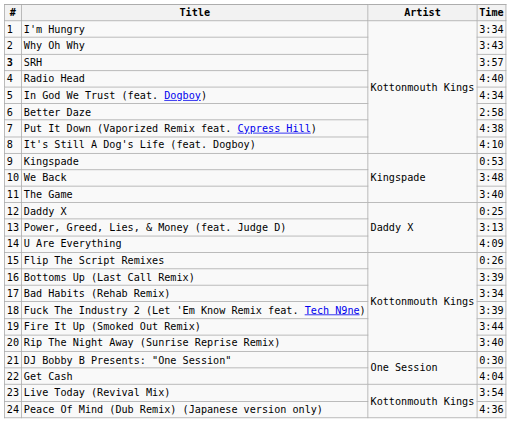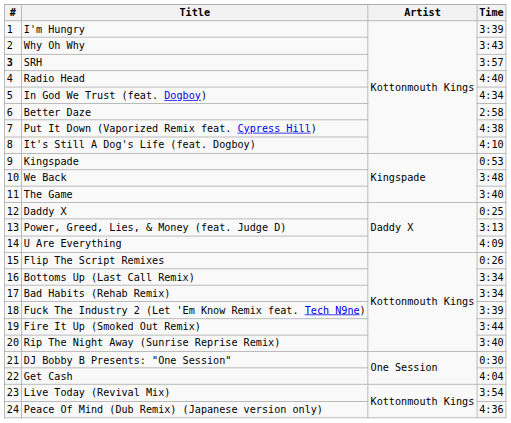 <table class="wikitable">
 <tr>
 </tr>
 <tr>
 <th align="center">#</th>
 <th align="center">Title</th>
 <th align="center">Artist</th>
 <th align="center">Time</th>
 </tr>
 <tr>
 <td>1</td>
 <td>I'm Hungry</td>
 <td rowspan=8>Kottonmouth Kings</td>
-<td>3:34</td>
+<td>3:39</td>
 </tr>
 <tr>
 <td>2</td>
 <td>Why Oh Why</td>
 <td>3:43</td>
 </tr>
 <tr>
 <td><strong>3</strong></td>
 <td>SRH</td>
 <td>3:57</td>
 </tr>
 <tr>
 <td>4</td>
 <td>Radio Head</td>
 <td>4:40</td>
 </tr>
 <tr>
 <td>5</td>
 <td>In God We Trust (feat. <a href='#'>Dogboy</a>)</td>
 <td>4:34</td>
 </tr>
 <tr>
 <td>6</td>
 <td>Better Daze</td>
 <td>2:58</td>
 </tr>
 <tr>
 <td>7</td>
 <td>Put It Down (Vaporized Remix feat. <a href='#'>Cypress Hill</a>)</td>
 <td>4:38</td>
 </tr>
 <tr>
 <td>8</td>
 <td>It's Still A Dog's Life (feat. Dogboy)</td>
 <td>4:10</td>
 </tr>
 <tr>
 <td>9</td>
 <td>Kingspade</td>
 <td rowspan=3>Kingspade</td>
 <td>0:53</td>
 </tr>
 <tr>
 <td>10</td>
 <td>We Back</td>
 <td>3:48</td>
 </tr>
 <tr>
 <td>11</td>
 <td>The Game</td>
 <td>3:40</td>
 </tr>
 <tr>
 <td>12</td>
 <td>Daddy X</td>
 <td rowspan=3>Daddy X</td>
 <td>0:25</td>
 </tr>
 <tr>
 <td>13</td>
 <td>Power, Greed, Lies, & Money (feat. Judge D)</td>
 <td>3:13</td>
 </tr>
 <tr>
 <td>14</td>
 <td>U Are Everything</td>
 <td>4:09</td>
 </tr>
 <tr>
 <td>15</td>
 <td>Flip The Script Remixes</td>
 <td rowspan=6>Kottonmouth Kings</td>
 <td>0:26</td>
 </tr>
 <tr>
 <td>16</td>
 <td>Bottoms Up (Last Call Remix)</td>
-<td>3:39</td>
+<td>3:34</td>
 </tr>
 <tr>
 <td>17</td>
 <td>Bad Habits (Rehab Remix)</td>
 <td>3:34</td>
 </tr>
 <tr>
 <td>18</td>
 <td>Fuck The Industry 2 (Let 'Em Know Remix feat. <a href='#'>Tech N9ne</a>)</td>
 <td>3:39</td>
 </tr>
 <tr>
 <td>19</td>
 <td>Fire It Up (Smoked Out Remix)</td>
 <td>3:44</td>
 </tr>
 <tr>
 <td>20</td>
 <td>Rip The Night Away (Sunrise Reprise Remix)</td>
 <td>3:40</td>
 </tr>
 <tr>
 <td>21</td>
 <td>DJ Bobby B Presents: "One Session"</td>
 <td rowspan=2>One Session</td>
 <td>0:30</td>
 </tr>
 <tr>
 <td>22</td>
 <td>Get Cash</td>
 <td>4:04</td>
 </tr>
 <tr>
 <td>23</td>
 <td>Live Today (Revival Mix)</td>
 <td rowspan=2>Kottonmouth Kings</td>
 <td>3:54</td>
 </tr>
 <tr>
 <td>24</td>
 <td>Peace Of Mind (Dub Remix) (Japanese version only)</td>
 <td>4:36</td>
 </tr>
 </table>
